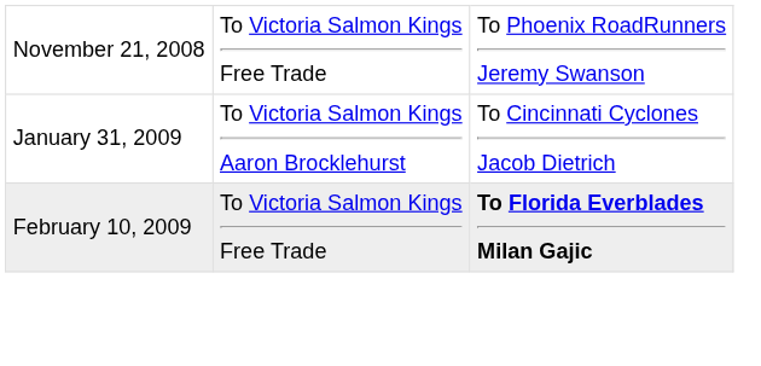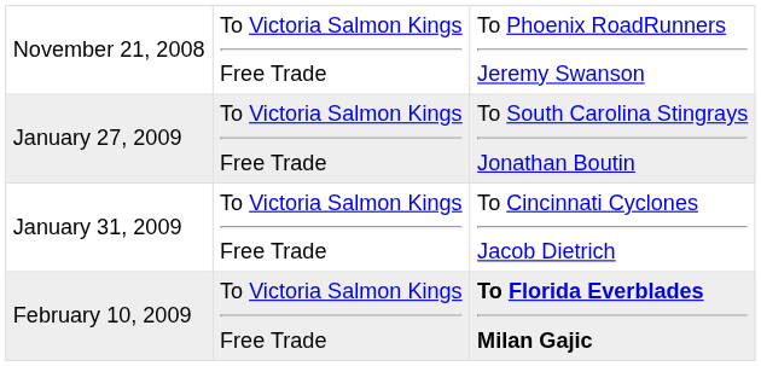 <table border=1 style="border-collapse:collapse" bordercolor="#DFDFDF"  cellpadding="5">
 <tr>
 <td>November 21, 2008</td>
 <td valign="top">To <a href='#'>Victoria Salmon Kings</a><hr>Free Trade</td>
 <td valign="top">To <a href='#'>Phoenix RoadRunners</a><hr><a href='#'>Jeremy Swanson</a></td>
 </tr>
+<tr bgcolor="eeeeee">
+<td>January 27, 2009</td>
+<td valign="top">To <a href='#'>Victoria Salmon Kings</a><hr>Free Trade</td>
+<td valign="top">To <a href='#'>South Carolina Stingrays</a><hr><a href='#'>Jonathan Boutin</a></td>
+</tr>
 <tr>
 <td>January 31, 2009</td>
-<td valign="top">To <a href='#'>Victoria Salmon Kings</a><hr><a href='#'>Aaron Brocklehurst</a></td>
+<td valign="top">To <a href='#'>Victoria Salmon Kings</a><hr>Free Trade</td>
 <td valign="top">To <a href='#'>Cincinnati Cyclones</a><hr><a href='#'>Jacob Dietrich</a></td>
 </tr>
 <tr bgcolor="eeeeee">
 <td>February 10, 2009</td>
 <td valign="top">To <a href='#'>Victoria Salmon Kings</a><hr>Free Trade</td>
 <td valign="top"><strong>To <a href='#'>Florida Everblades</a><hr>Milan Gajic</strong></td>
 </tr>
 </table>
